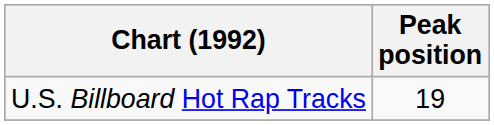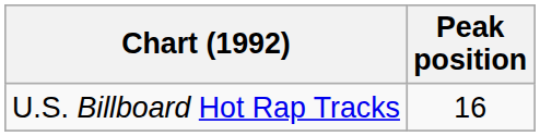 <table class="wikitable sortable">
 <tr>
 <th>Chart (1992)</th>
 <th>Peak<br>position</th>
 </tr>
 <tr>
 <td>U.S. <em>Billboard</em> <a href='#'>Hot Rap Tracks</a></td>
-<td align="center">19</td>
+<td align="center">16</td>
 </tr>
 </table>
